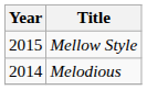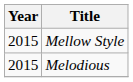 <table class="wikitable">
 <tr>
 <th scope="col">Year</th>
 <th scope="col">Title</th>
 </tr>
 <tr>
 <td>2015</td>
 <td><em>Mellow Style</em></td>
 </tr>
 <tr>
-<td>2014</td>
+<td>2015</td>
 <td><em>Melodious</em></td>
 </tr>
 <tr>
 </tr>
 </table>
